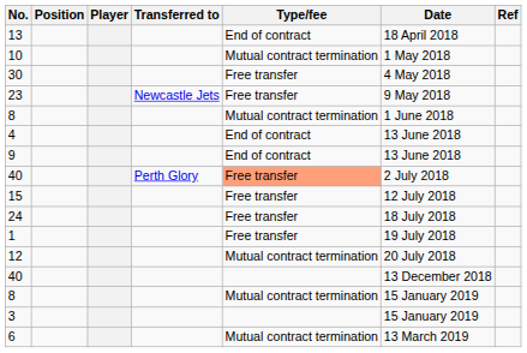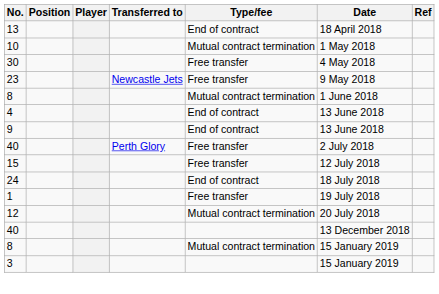 <table class="wikitable plainrowheaders sortable" style="text-align:center; text-align:left">
 <tr>
 <th scope="col">No.</th>
 <th scope="col">Position</th>
 <th scope="col">Player</th>
 <th scope="col">Transferred to</th>
 <th scope="col">Type/fee</th>
 <th scope="col">Date</th>
 <th scope="col" class="unsortable">Ref</th>
 </tr>
 <tr>
 <td>13</td>
 <td></td>
 <th scope="row"></th>
 <td></td>
 <td>End of contract</td>
 <td>18 April 2018</td>
 <td></td>
 </tr>
 <tr>
 <td>10</td>
 <td></td>
 <th scope="row"></th>
 <td></td>
 <td>Mutual contract termination</td>
 <td>1 May 2018</td>
 <td></td>
 </tr>
 <tr>
 <td>30</td>
 <td></td>
 <th scope="row"></th>
 <td></td>
 <td>Free transfer</td>
 <td>4 May 2018</td>
 <td></td>
 </tr>
 <tr>
 <td>23</td>
 <td></td>
 <th scope="row"></th>
 <td><a href='#'>Newcastle Jets</a></td>
 <td>Free transfer</td>
 <td>9 May 2018</td>
 <td></td>
 </tr>
 <tr>
 <td>8</td>
 <td></td>
 <th scope="row"></th>
 <td></td>
 <td>Mutual contract termination</td>
 <td>1 June 2018</td>
 <td></td>
 </tr>
 <tr>
 <td>4</td>
 <td></td>
 <th scope="row"></th>
 <td></td>
 <td>End of contract</td>
 <td>13 June 2018</td>
 <td></td>
 </tr>
 <tr>
 <td>9</td>
 <td></td>
 <th scope="row"></th>
 <td></td>
 <td>End of contract</td>
 <td>13 June 2018</td>
 <td></td>
 </tr>
 <tr>
 <td>40</td>
 <td></td>
 <th scope="row"></th>
 <td><a href='#'>Perth Glory</a></td>
-<td style="background: lightsalmon;">Free transfer</td>
+<td>Free transfer</td>
 <td>2 July 2018</td>
 <td></td>
 </tr>
 <tr>
 <td>15</td>
 <td></td>
 <th scope="row"></th>
 <td></td>
 <td>Free transfer</td>
 <td>12 July 2018</td>
 <td></td>
 </tr>
 <tr>
 <td>24</td>
 <td></td>
 <th scope="row"></th>
 <td></td>
-<td>Free transfer</td>
+<td>End of contract</td>
 <td>18 July 2018</td>
 <td></td>
 </tr>
 <tr>
 <td>1</td>
 <td></td>
 <th scope="row"></th>
 <td></td>
 <td>Free transfer</td>
 <td>19 July 2018</td>
 <td></td>
 </tr>
 <tr>
 <td>12</td>
 <td></td>
 <th scope="row"></th>
 <td></td>
 <td>Mutual contract termination</td>
 <td>20 July 2018</td>
 <td></td>
 </tr>
 <tr>
 <td>40</td>
 <td></td>
 <th scope="row"></th>
 <td></td>
 <td></td>
 <td>13 December 2018</td>
 <td></td>
 </tr>
 <tr>
 <td>8</td>
 <td></td>
 <th scope="row"></th>
 <td></td>
 <td>Mutual contract termination</td>
 <td>15 January 2019</td>
 <td></td>
 </tr>
 <tr>
 <td>3</td>
 <td></td>
 <th scope="row"></th>
 <td></td>
 <td></td>
 <td>15 January 2019</td>
 <td></td>
 </tr>
-<tr>
-<td>6</td>
-<td></td>
-<th scope="row"></th>
-<td></td>
-<td>Mutual contract termination</td>
-<td>13 March 2019</td>
-<td></td>
-</tr>
 </table>
